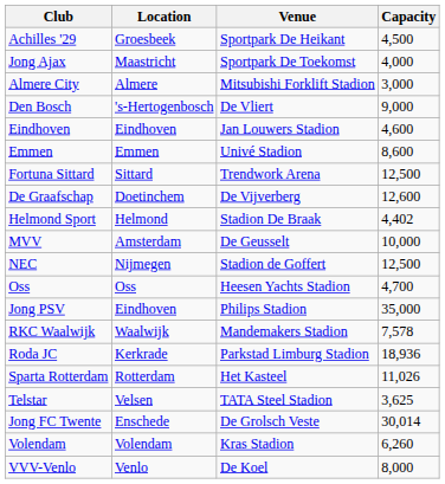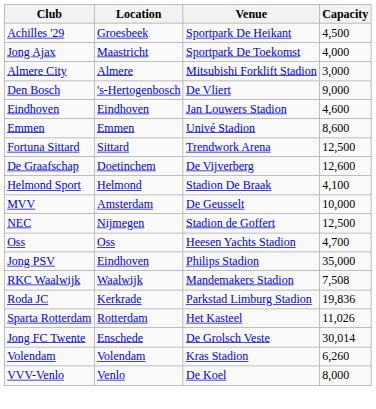 <table class="wikitable sortable">
 <tr>
 <th>Club</th>
 <th>Location</th>
 <th>Venue</th>
 <th>Capacity</th>
 </tr>
 <tr>
 <td><a href='#'>Achilles '29</a></td>
 <td><a href='#'>Groesbeek</a></td>
 <td><a href='#'>Sportpark De Heikant</a></td>
 <td>4,500</td>
 </tr>
 <tr>
 <td><a href='#'>Jong Ajax</a></td>
 <td><a href='#'>Maastricht</a></td>
 <td><a href='#'>Sportpark De Toekomst</a></td>
 <td>4,000</td>
 </tr>
 <tr>
 <td><a href='#'>Almere City</a></td>
 <td><a href='#'>Almere</a></td>
 <td><a href='#'>Mitsubishi Forklift Stadion</a></td>
 <td>3,000</td>
 </tr>
 <tr>
 <td><a href='#'>Den Bosch</a></td>
 <td><a href='#'>'s-Hertogenbosch</a></td>
 <td><a href='#'>De Vliert</a></td>
 <td>9,000</td>
 </tr>
 <tr>
 <td><a href='#'>Eindhoven</a></td>
 <td><a href='#'>Eindhoven</a></td>
 <td><a href='#'>Jan Louwers Stadion</a></td>
 <td>4,600</td>
 </tr>
 <tr>
 <td><a href='#'>Emmen</a></td>
 <td><a href='#'>Emmen</a></td>
 <td><a href='#'>Univé Stadion</a></td>
 <td>8,600</td>
 </tr>
 <tr>
 <td><a href='#'>Fortuna Sittard</a></td>
 <td><a href='#'>Sittard</a></td>
 <td><a href='#'>Trendwork Arena</a></td>
 <td>12,500</td>
 </tr>
 <tr>
 <td><a href='#'>De Graafschap</a></td>
 <td><a href='#'>Doetinchem</a></td>
 <td><a href='#'>De Vijverberg</a></td>
 <td>12,600</td>
 </tr>
 <tr>
 <td><a href='#'>Helmond Sport</a></td>
 <td><a href='#'>Helmond</a></td>
 <td><a href='#'>Stadion De Braak</a></td>
-<td>4,402</td>
+<td>4,100</td>
 </tr>
 <tr>
 <td><a href='#'>MVV</a></td>
 <td><a href='#'>Amsterdam</a></td>
 <td><a href='#'>De Geusselt</a></td>
 <td>10,000</td>
 </tr>
 <tr>
 <td><a href='#'>NEC</a></td>
 <td><a href='#'>Nijmegen</a></td>
 <td><a href='#'>Stadion de Goffert</a></td>
 <td>12,500</td>
 </tr>
 <tr>
 <td><a href='#'>Oss</a></td>
 <td><a href='#'>Oss</a></td>
 <td><a href='#'>Heesen Yachts Stadion</a></td>
 <td>4,700</td>
 </tr>
 <tr>
 <td><a href='#'>Jong PSV</a></td>
 <td><a href='#'>Eindhoven</a></td>
 <td><a href='#'>Philips Stadion</a></td>
 <td>35,000</td>
 </tr>
 <tr>
 <td><a href='#'>RKC Waalwijk</a></td>
 <td><a href='#'>Waalwijk</a></td>
 <td><a href='#'>Mandemakers Stadion</a></td>
-<td>7,578</td>
+<td>7,508</td>
 </tr>
 <tr>
 <td><a href='#'>Roda JC</a></td>
 <td><a href='#'>Kerkrade</a></td>
 <td><a href='#'>Parkstad Limburg Stadion</a></td>
-<td>18,936</td>
+<td>19,836</td>
 </tr>
 <tr>
 <td><a href='#'>Sparta Rotterdam</a></td>
 <td><a href='#'>Rotterdam</a></td>
 <td><a href='#'>Het Kasteel</a></td>
 <td>11,026</td>
-</tr>
-<tr>
-<td><a href='#'>Telstar</a></td>
-<td><a href='#'>Velsen</a></td>
-<td><a href='#'>TATA Steel Stadion</a></td>
-<td>3,625</td>
 </tr>
 <tr>
 <td><a href='#'>Jong FC Twente</a></td>
 <td><a href='#'>Enschede</a></td>
 <td><a href='#'>De Grolsch Veste</a></td>
 <td>30,014</td>
 </tr>
 <tr>
 <td><a href='#'>Volendam</a></td>
 <td><a href='#'>Volendam</a></td>
 <td><a href='#'>Kras Stadion</a></td>
 <td>6,260</td>
 </tr>
 <tr>
 <td><a href='#'>VVV-Venlo</a></td>
 <td><a href='#'>Venlo</a></td>
 <td><a href='#'>De Koel</a></td>
 <td>8,000</td>
 </tr>
 </table>
